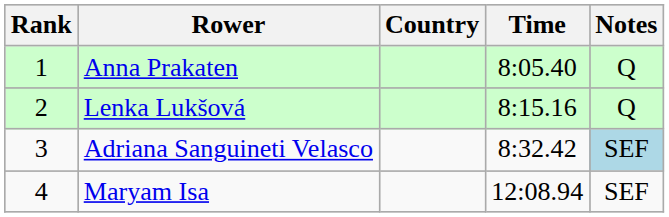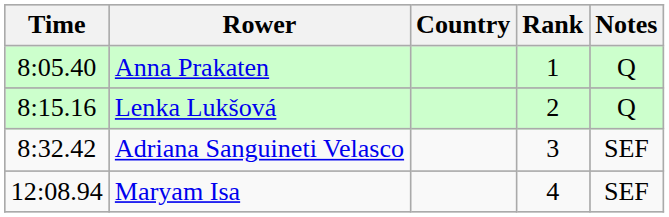 <table class="wikitable" style="text-align:center">
 <tr>
-<th>Rank</th>
+<th>Time</th>
 <th>Rower</th>
 <th>Country</th>
-<th>Time</th>
+<th>Rank</th>
 <th>Notes</th>
 </tr>
 <tr bgcolor=ccffcc>
-<td>1</td>
+<td>8:05.40</td>
 <td align="left"><a href='#'>Anna Prakaten</a></td>
 <td align="left"></td>
-<td>8:05.40</td>
+<td>1</td>
 <td>Q</td>
 </tr>
 <tr bgcolor=ccffcc>
-<td>2</td>
+<td>8:15.16</td>
 <td align="left"><a href='#'>Lenka Lukšová</a></td>
 <td align="left"></td>
-<td>8:15.16</td>
+<td>2</td>
 <td>Q</td>
 </tr>
 <tr>
-<td>3</td>
+<td>8:32.42</td>
 <td align="left"><a href='#'>Adriana Sanguineti Velasco</a></td>
 <td align="left"></td>
-<td>8:32.42</td>
-<td style="background: lightblue;">SEF</td>
+<td>3</td>
+<td>SEF</td>
 </tr>
 <tr>
-<td>4</td>
+<td>12:08.94</td>
 <td align="left"><a href='#'>Maryam Isa</a></td>
 <td align="left"></td>
-<td>12:08.94</td>
+<td>4</td>
 <td>SEF</td>
 </tr>
 </table>
